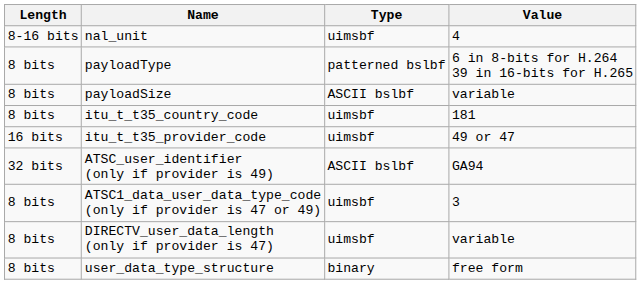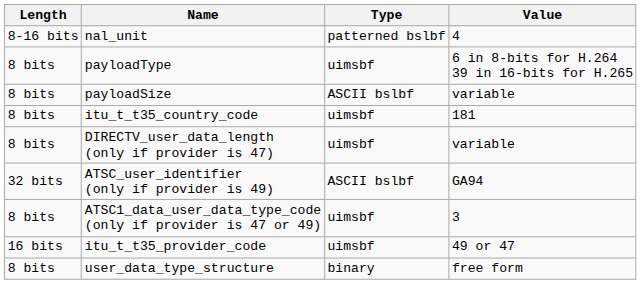 <table class="wikitable">
 <tr>
 <th>Length</th>
 <th>Name</th>
 <th>Type</th>
 <th>Value</th>
 </tr>
 <tr>
 <td>8-16 bits</td>
 <td>nal_unit</td>
-<td>uimsbf</td>
+<td>patterned bslbf</td>
 <td>4</td>
 </tr>
 <tr>
 <td>8 bits</td>
 <td>payloadType</td>
-<td>patterned bslbf</td>
+<td>uimsbf</td>
 <td>6 in 8-bits for H.264<br>39 in 16-bits for H.265</td>
 </tr>
 <tr>
 <td>8 bits</td>
 <td>payloadSize</td>
 <td>ASCII bslbf</td>
 <td>variable</td>
 </tr>
 <tr>
 <td>8 bits</td>
 <td>itu_t_t35_country_code</td>
 <td>uimsbf</td>
 <td>181</td>
 </tr>
 <tr>
-<td>16 bits</td>
-<td>itu_t_t35_provider_code</td>
+<td>8 bits</td>
+<td>DIRECTV_user_data_length<br>(only if provider is 47)</td>
 <td>uimsbf</td>
-<td>49 or 47</td>
+<td>variable</td>
 </tr>
 <tr>
 <td>32 bits</td>
 <td>ATSC_user_identifier<br>(only if provider is 49)</td>
 <td>ASCII bslbf</td>
 <td>GA94</td>
 </tr>
 <tr>
 <td>8 bits</td>
 <td>ATSC1_data_user_data_type_code<br>(only if provider is 47 or 49)</td>
 <td>uimsbf</td>
 <td>3</td>
 </tr>
 <tr>
-<td>8 bits</td>
-<td>DIRECTV_user_data_length<br>(only if provider is 47)</td>
+<td>16 bits</td>
+<td>itu_t_t35_provider_code</td>
 <td>uimsbf</td>
-<td>variable</td>
+<td>49 or 47</td>
 </tr>
 <tr>
 <td>8 bits</td>
 <td>user_data_type_structure</td>
 <td>binary</td>
 <td>free form</td>
 </tr>
 </table>
